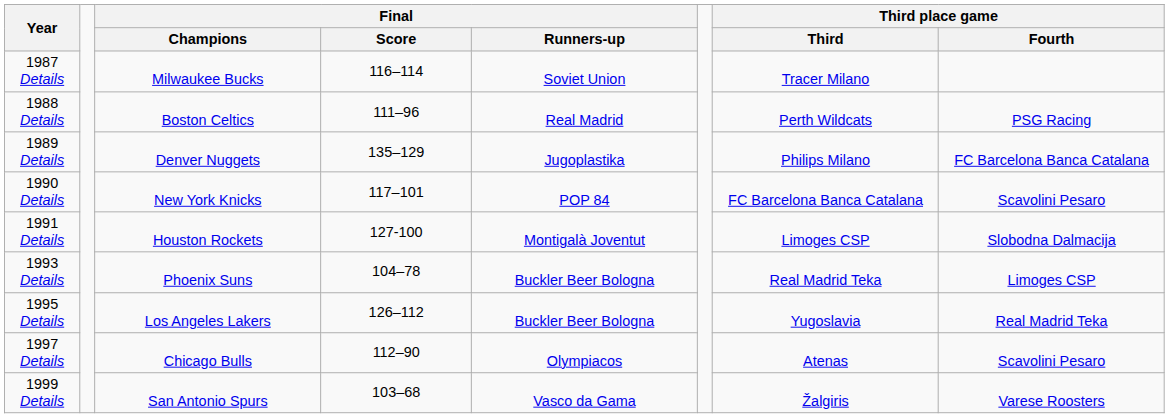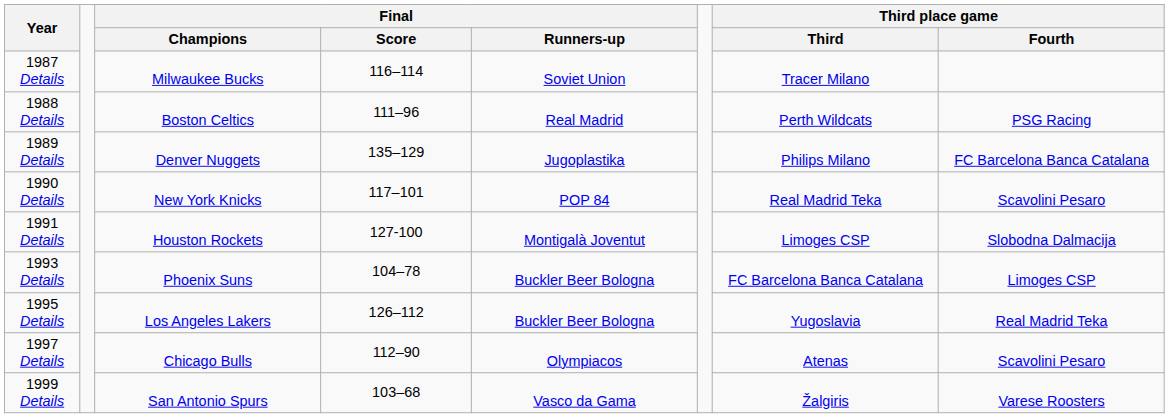 <table class="wikitable" style="font-size: 97%; text-align: center;">
 <tr>
 <th rowspan="2" style="width:5%;">Year</th>
 <td style="width:1%;" rowspan="11"></td>
 <th colspan=3>Final</th>
 <td style="width:1%;" rowspan="11"></td>
 <th colspan=2>Third place game</th>
 </tr>
 <tr>
 <th width=15%>Champions</th>
 <th width=10%>Score</th>
 <th width=15%>Runners-up</th>
 <th width=15%>Third</th>
 <th width=15%>Fourth</th>
 </tr>
 <tr>
 <td>1987<br><em><a href='#'>Details</a></em></td>
 <td><br> <a href='#'>Milwaukee Bucks</a></td>
 <td>116–114</td>
 <td><br> <a href='#'>Soviet Union</a></td>
 <td><br> <a href='#'>Tracer Milano</a></td>
 <td></td>
 </tr>
 <tr>
 <td>1988<br><em><a href='#'>Details</a></em></td>
 <td><br> <a href='#'>Boston Celtics</a></td>
 <td>111–96</td>
 <td><br> <a href='#'>Real Madrid</a></td>
 <td><br> <a href='#'>Perth Wildcats</a></td>
 <td><br> <a href='#'>PSG Racing</a></td>
 </tr>
 <tr>
 <td>1989<br><em><a href='#'>Details</a></em></td>
 <td><br> <a href='#'>Denver Nuggets</a></td>
 <td>135–129</td>
 <td><br> <a href='#'>Jugoplastika</a></td>
 <td><br> <a href='#'>Philips Milano</a></td>
 <td><br> <a href='#'>FC Barcelona Banca Catalana</a></td>
 </tr>
 <tr>
 <td>1990<br><em><a href='#'>Details</a></em></td>
 <td><br> <a href='#'>New York Knicks</a></td>
 <td>117–101</td>
 <td><br> <a href='#'>POP 84</a></td>
-<td><br> <a href='#'>FC Barcelona Banca Catalana</a></td>
+<td><br> <a href='#'>Real Madrid Teka</a></td>
 <td><br> <a href='#'>Scavolini Pesaro</a></td>
 </tr>
 <tr>
 <td>1991<br><em><a href='#'>Details</a></em></td>
 <td><br> <a href='#'>Houston Rockets</a></td>
 <td>127-100</td>
 <td><br> <a href='#'>Montigalà Joventut</a></td>
 <td><br> <a href='#'>Limoges CSP</a></td>
 <td><br> <a href='#'>Slobodna Dalmacija</a></td>
 </tr>
 <tr>
 <td>1993<br><em><a href='#'>Details</a></em></td>
 <td><br> <a href='#'>Phoenix Suns</a></td>
 <td>104–78</td>
 <td><br> <a href='#'>Buckler Beer Bologna</a></td>
-<td><br> <a href='#'>Real Madrid Teka</a></td>
+<td><br> <a href='#'>FC Barcelona Banca Catalana</a></td>
 <td><br> <a href='#'>Limoges CSP</a></td>
 </tr>
 <tr>
 <td>1995<br><em><a href='#'>Details</a></em></td>
 <td><br> <a href='#'>Los Angeles Lakers</a></td>
 <td>126–112</td>
 <td><br> <a href='#'>Buckler Beer Bologna</a></td>
 <td><br> <a href='#'>Yugoslavia</a></td>
 <td><br> <a href='#'>Real Madrid Teka</a></td>
 </tr>
 <tr>
 <td>1997<br><em><a href='#'>Details</a></em></td>
 <td><br> <a href='#'>Chicago Bulls</a></td>
 <td>112–90</td>
 <td><br> <a href='#'>Olympiacos</a></td>
 <td><br> <a href='#'>Atenas</a></td>
 <td><br> <a href='#'>Scavolini Pesaro</a></td>
 </tr>
 <tr>
 <td>1999<br><em><a href='#'>Details</a></em></td>
 <td><br> <a href='#'>San Antonio Spurs</a></td>
 <td>103–68</td>
 <td><br> <a href='#'>Vasco da Gama</a></td>
 <td><br> <a href='#'>Žalgiris</a></td>
 <td><br> <a href='#'>Varese Roosters</a></td>
 </tr>
 </table>
